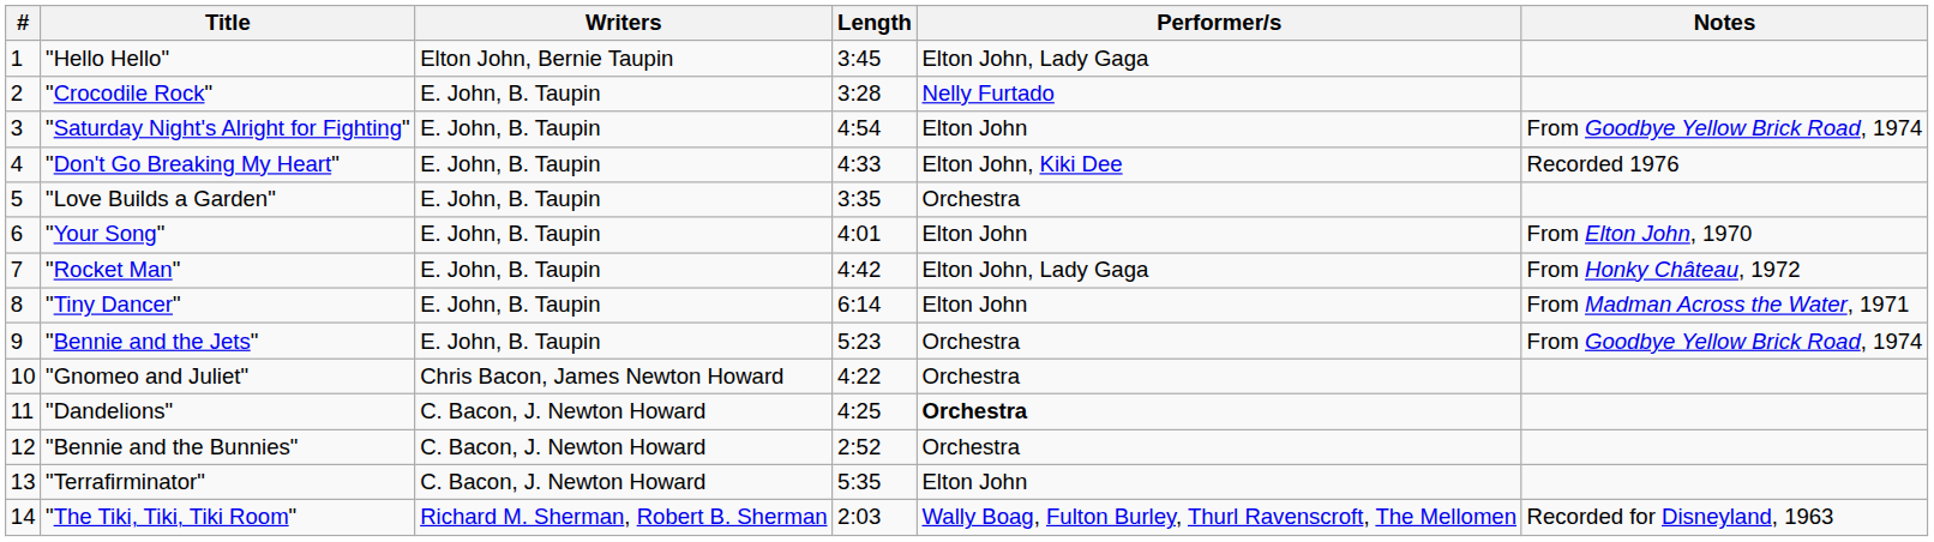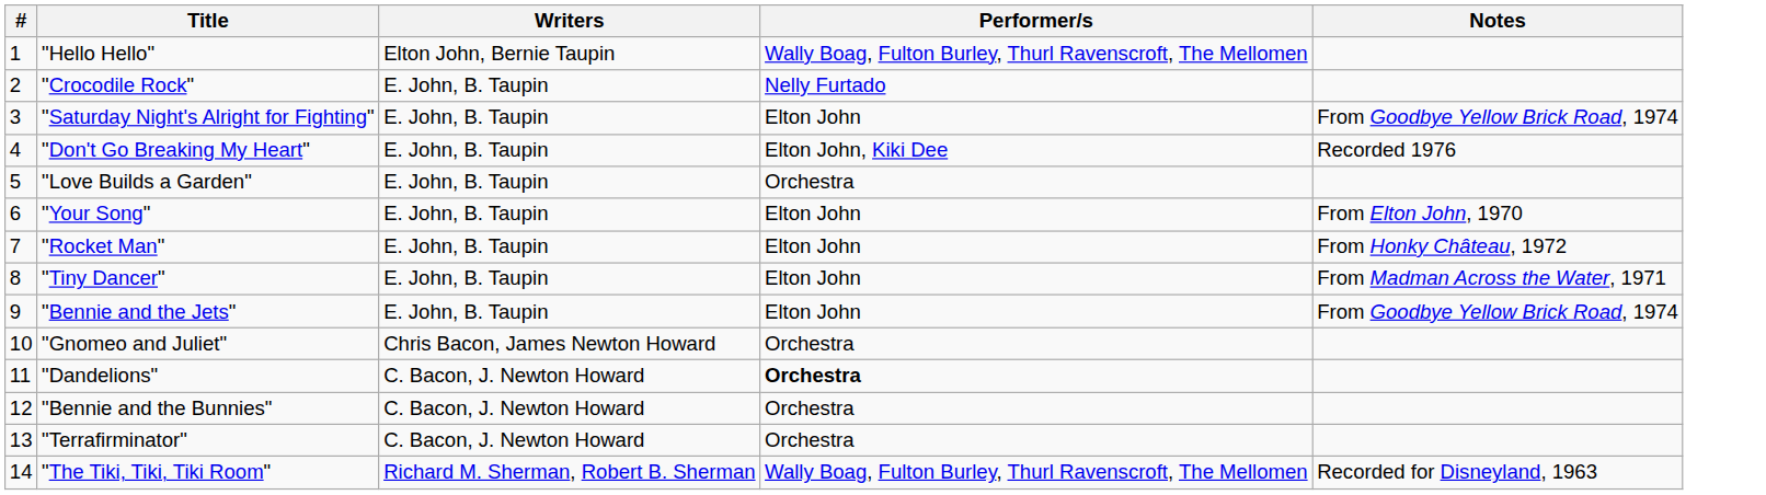 <table class="wikitable">
 <tr>
 <th>#</th>
 <th>Title</th>
 <th>Writers</th>
-<th>Length</th>
 <th>Performer/s</th>
 <th>Notes</th>
 </tr>
 <tr>
 <td>1</td>
 <td>"Hello Hello"</td>
 <td>Elton John, Bernie Taupin</td>
-<td>3:45</td>
-<td>Elton John, Lady Gaga</td>
+<td><a href='#'>Wally Boag</a>, <a href='#'>Fulton Burley</a>, <a href='#'>Thurl Ravenscroft</a>, <a href='#'>The Mellomen</a></td>
 <td></td>
 </tr>
 <tr>
 <td>2</td>
 <td>"<a href='#'>Crocodile Rock</a>"</td>
 <td>E. John, B. Taupin</td>
-<td>3:28</td>
 <td><a href='#'>Nelly Furtado</a></td>
 <td></td>
 </tr>
 <tr>
 <td>3</td>
 <td>"<a href='#'>Saturday Night's Alright for Fighting</a>"</td>
 <td>E. John, B. Taupin</td>
-<td>4:54</td>
 <td>Elton John</td>
 <td>From <em><a href='#'>Goodbye Yellow Brick Road</a></em>, 1974</td>
 </tr>
 <tr>
 <td>4</td>
 <td>"<a href='#'>Don't Go Breaking My Heart</a>"</td>
 <td>E. John, B. Taupin</td>
-<td>4:33</td>
 <td>Elton John, <a href='#'>Kiki Dee</a></td>
 <td>Recorded 1976</td>
 </tr>
 <tr>
 <td>5</td>
 <td>"Love Builds a Garden"</td>
 <td>E. John, B. Taupin</td>
-<td>3:35</td>
 <td>Orchestra</td>
 <td></td>
 </tr>
 <tr>
 <td>6</td>
 <td>"<a href='#'>Your Song</a>"</td>
 <td>E. John, B. Taupin</td>
-<td>4:01</td>
 <td>Elton John</td>
 <td>From <em><a href='#'>Elton John</a></em>, 1970</td>
 </tr>
 <tr>
 <td>7</td>
 <td>"<a href='#'>Rocket Man</a>"</td>
 <td>E. John, B. Taupin</td>
-<td>4:42</td>
-<td>Elton John, Lady Gaga</td>
+<td>Elton John</td>
 <td>From <em><a href='#'>Honky Château</a></em>, 1972</td>
 </tr>
 <tr>
 <td>8</td>
 <td>"<a href='#'>Tiny Dancer</a>"</td>
 <td>E. John, B. Taupin</td>
-<td>6:14</td>
 <td>Elton John</td>
 <td>From <em><a href='#'>Madman Across the Water</a></em>, 1971</td>
 </tr>
 <tr>
 <td>9</td>
 <td>"<a href='#'>Bennie and the Jets</a>"</td>
 <td>E. John, B. Taupin</td>
-<td>5:23</td>
-<td>Orchestra</td>
+<td>Elton John</td>
 <td>From <em><a href='#'>Goodbye Yellow Brick Road</a></em>, 1974</td>
 </tr>
 <tr>
 <td>10</td>
 <td>"Gnomeo and Juliet"</td>
 <td>Chris Bacon, James Newton Howard</td>
-<td>4:22</td>
 <td>Orchestra</td>
 <td></td>
 </tr>
 <tr>
 <td>11</td>
 <td>"Dandelions"</td>
 <td>C. Bacon, J. Newton Howard</td>
-<td>4:25</td>
 <td><strong>Orchestra</strong></td>
 <td></td>
 </tr>
 <tr>
 <td>12</td>
 <td>"Bennie and the Bunnies"</td>
 <td>C. Bacon, J. Newton Howard</td>
-<td>2:52</td>
 <td>Orchestra</td>
 <td></td>
 </tr>
 <tr>
 <td>13</td>
 <td>"Terrafirminator"</td>
 <td>C. Bacon, J. Newton Howard</td>
-<td>5:35</td>
-<td>Elton John</td>
+<td>Orchestra</td>
 <td></td>
 </tr>
 <tr>
 <td>14</td>
 <td>"<a href='#'>The Tiki, Tiki, Tiki Room</a>"</td>
 <td><a href='#'>Richard M. Sherman</a>, <a href='#'>Robert B. Sherman</a></td>
-<td>2:03</td>
 <td><a href='#'>Wally Boag</a>, <a href='#'>Fulton Burley</a>, <a href='#'>Thurl Ravenscroft</a>, <a href='#'>The Mellomen</a></td>
 <td>Recorded for <a href='#'>Disneyland</a>, 1963</td>
 </tr>
 </table>
